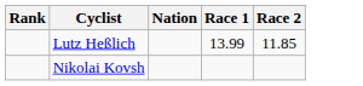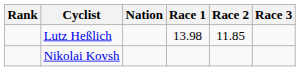 <table class="wikitable sortable" style="text-align:center">
 <tr>
 <th>Rank</th>
 <th>Cyclist</th>
 <th>Nation</th>
 <th>Race 1</th>
 <th>Race 2</th>
+<th>Race 3</th>
 </tr>
 <tr>
 <td></td>
 <td align=left><a href='#'>Lutz Heßlich</a></td>
 <td align=left></td>
-<td>13.99</td>
+<td>13.98</td>
 <td>11.85</td>
+<td></td>
 </tr>
 <tr>
 <td></td>
 <td align=left><a href='#'>Nikolai Kovsh</a></td>
 <td align=left></td>
 <td></td>
 <td></td>
+<td></td>
 </tr>
 </table>
